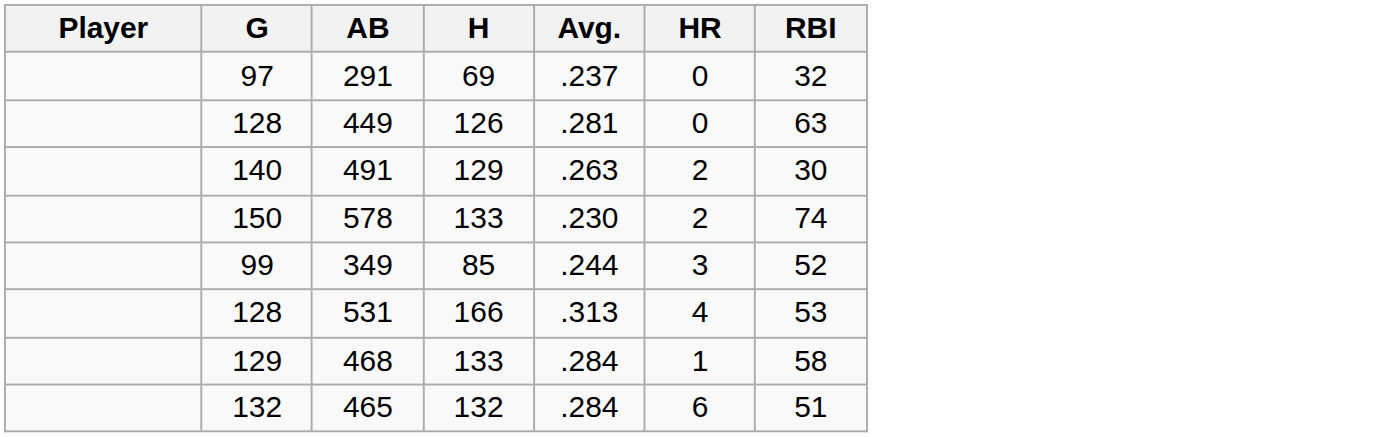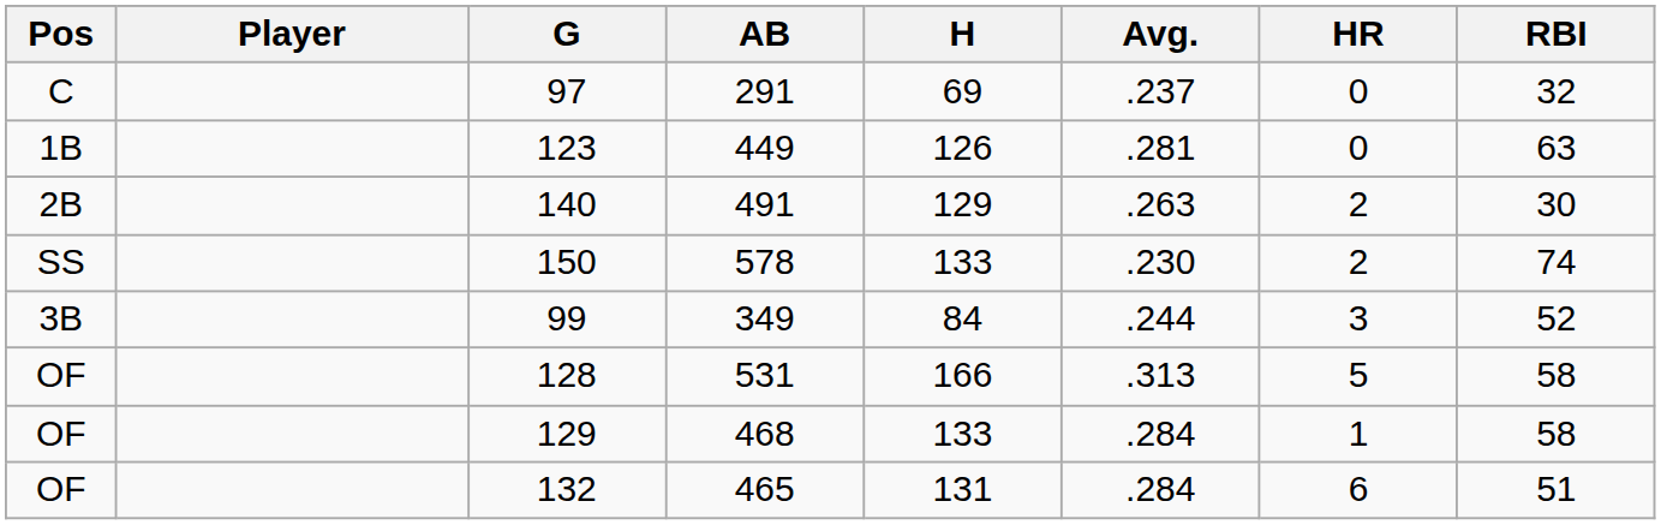 <table class="wikitable sortable">
 <tr>
+<th bgcolor="#DDDDFF" width="5%">Pos</th>
 <th bgcolor="#DDDDFF" width="16%">Player</th>
 <th bgcolor="#DDDDFF" width="9%">G</th>
 <th bgcolor="#DDDDFF" width="9%">AB</th>
 <th bgcolor="#DDDDFF" width="9%">H</th>
 <th bgcolor="#DDDDFF" width="9%">Avg.</th>
 <th bgcolor="#DDDDFF" width="9%">HR</th>
 <th bgcolor="#DDDDFF" width="9%">RBI</th>
 </tr>
 <tr align="center">
+<td>C</td>
 <td></td>
 <td>97</td>
 <td>291</td>
 <td>69</td>
 <td>.237</td>
 <td>0</td>
 <td>32</td>
 </tr>
 <tr align="center">
+<td>1B</td>
 <td></td>
-<td>128</td>
+<td>123</td>
 <td>449</td>
 <td>126</td>
 <td>.281</td>
 <td>0</td>
 <td>63</td>
 </tr>
 <tr align="center">
+<td>2B</td>
 <td></td>
 <td>140</td>
 <td>491</td>
 <td>129</td>
 <td>.263</td>
 <td>2</td>
 <td>30</td>
 </tr>
 <tr align="center">
+<td>SS</td>
 <td></td>
 <td>150</td>
 <td>578</td>
 <td>133</td>
 <td>.230</td>
 <td>2</td>
 <td>74</td>
 </tr>
 <tr align="center">
+<td>3B</td>
 <td></td>
 <td>99</td>
 <td>349</td>
-<td>85</td>
+<td>84</td>
 <td>.244</td>
 <td>3</td>
 <td>52</td>
 </tr>
 <tr align="center">
+<td>OF</td>
 <td></td>
 <td>128</td>
 <td>531</td>
 <td>166</td>
 <td>.313</td>
-<td>4</td>
-<td>53</td>
+<td>5</td>
+<td>58</td>
 </tr>
 <tr align="center">
+<td>OF</td>
 <td></td>
 <td>129</td>
 <td>468</td>
 <td>133</td>
 <td>.284</td>
 <td>1</td>
 <td>58</td>
 </tr>
 <tr align="center">
+<td>OF</td>
 <td></td>
 <td>132</td>
 <td>465</td>
-<td>132</td>
+<td>131</td>
 <td>.284</td>
 <td>6</td>
 <td>51</td>
 </tr>
 </table>
